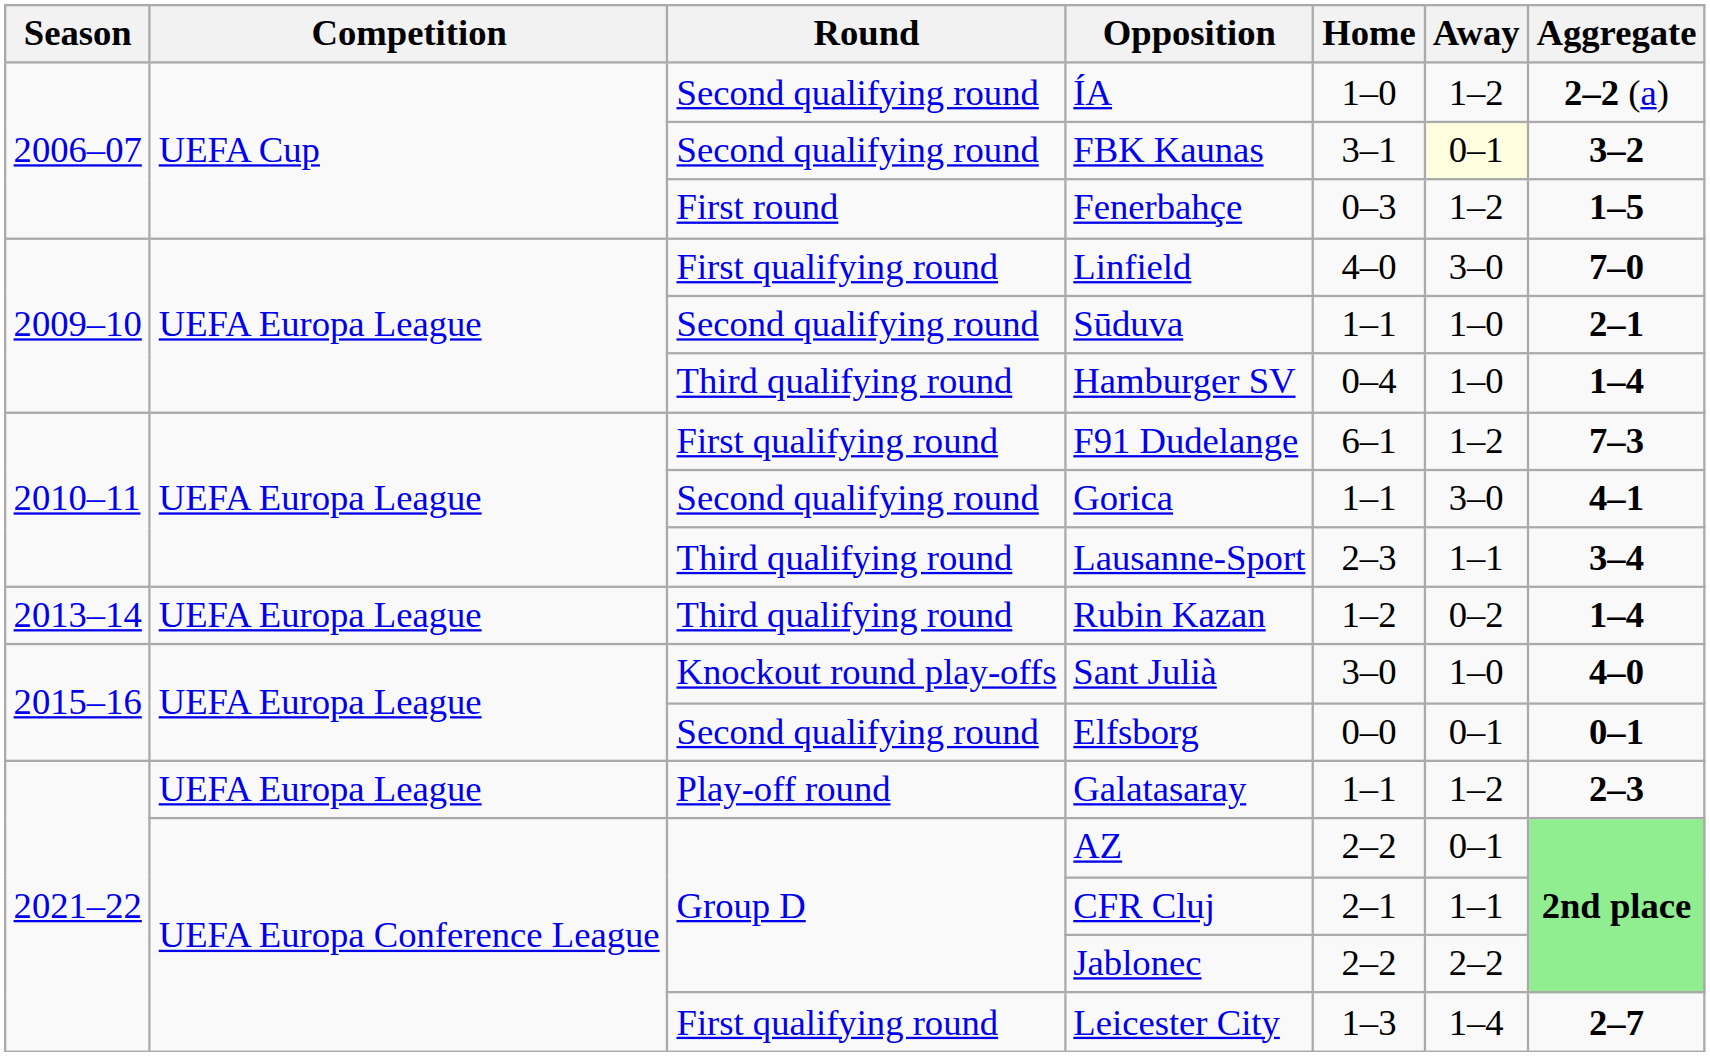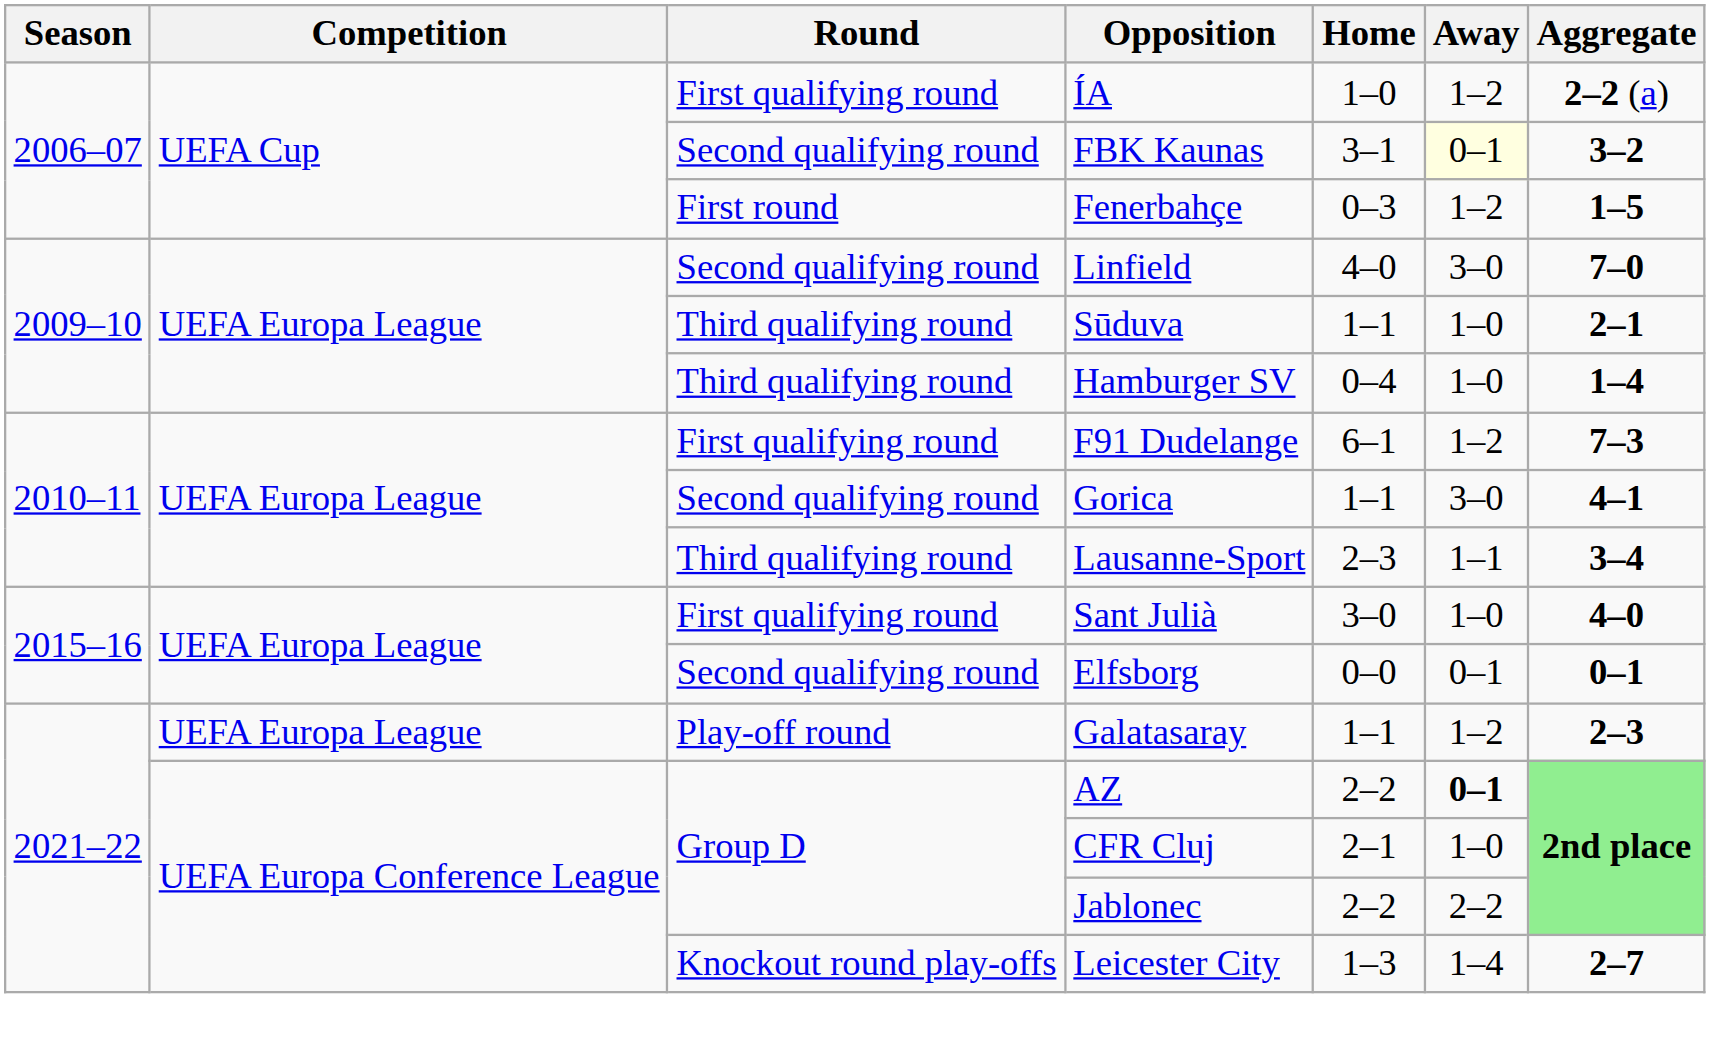 <table class="wikitable">
 <tr>
 <th>Season</th>
 <th>Competition</th>
 <th>Round</th>
 <th>Opposition</th>
 <th>Home</th>
 <th>Away</th>
 <th>Aggregate</th>
 </tr>
 <tr>
 <td rowspan="3"><a href='#'>2006–07</a></td>
 <td rowspan="3"><a href='#'>UEFA Cup</a></td>
-<td><a href='#'>Second qualifying round</a></td>
+<td><a href='#'>First qualifying round</a></td>
 <td> <a href='#'>ÍA</a></td>
 <td style="text-align:center;">1–0</td>
 <td style="text-align:center;">1–2</td>
 <td style="text-align:center;"><strong>2–2</strong> (<a href='#'>a</a>)</td>
 </tr>
 <tr>
 <td><a href='#'>Second qualifying round</a></td>
 <td> <a href='#'>FBK Kaunas</a></td>
 <td style="text-align:center;">3–1</td>
 <td style="background: lightyellow; text-align:center;">0–1</td>
 <td style="text-align:center;"><strong>3–2</strong></td>
 </tr>
 <tr>
 <td><a href='#'>First round</a></td>
 <td> <a href='#'>Fenerbahçe</a></td>
 <td style="text-align:center;">0–3</td>
 <td style="text-align:center;">1–2</td>
 <td style="text-align:center;"><strong>1–5</strong></td>
 </tr>
 <tr>
 <td rowspan="3"><a href='#'>2009–10</a></td>
 <td rowspan="3"><a href='#'>UEFA Europa League</a></td>
-<td><a href='#'>First qualifying round</a></td>
+<td><a href='#'>Second qualifying round</a></td>
 <td> <a href='#'>Linfield</a></td>
 <td style="text-align:center;">4–0</td>
 <td style="text-align:center;">3–0</td>
 <td style="text-align:center;"><strong>7–0</strong></td>
 </tr>
 <tr>
-<td><a href='#'>Second qualifying round</a></td>
+<td><a href='#'>Third qualifying round</a></td>
 <td> <a href='#'>Sūduva</a></td>
 <td style="text-align:center;">1–1</td>
 <td style="text-align:center;">1–0</td>
 <td style="text-align:center;"><strong>2–1</strong></td>
 </tr>
 <tr>
 <td><a href='#'>Third qualifying round</a></td>
 <td> <a href='#'>Hamburger SV</a></td>
 <td style="text-align:center;">0–4</td>
 <td style="text-align:center;">1–0</td>
 <td style="text-align:center;"><strong>1–4</strong></td>
 </tr>
 <tr>
 <td rowspan="3"><a href='#'>2010–11</a></td>
 <td rowspan="3"><a href='#'>UEFA Europa League</a></td>
 <td><a href='#'>First qualifying round</a></td>
 <td> <a href='#'>F91 Dudelange</a></td>
 <td style="text-align:center;">6–1</td>
 <td style="text-align:center;">1–2</td>
 <td style="text-align:center;"><strong>7–3</strong></td>
 </tr>
 <tr>
 <td><a href='#'>Second qualifying round</a></td>
 <td> <a href='#'>Gorica</a></td>
 <td style="text-align:center;">1–1</td>
 <td style="text-align:center;">3–0</td>
 <td style="text-align:center;"><strong>4–1</strong></td>
 </tr>
 <tr>
 <td><a href='#'>Third qualifying round</a></td>
 <td> <a href='#'>Lausanne-Sport</a></td>
 <td style="text-align:center;">2–3</td>
 <td style="text-align:center;">1–1</td>
 <td style="text-align:center;"><strong>3–4</strong></td>
 </tr>
 <tr>
-<td><a href='#'>2013–14</a></td>
-<td><a href='#'>UEFA Europa League</a></td>
-<td><a href='#'>Third qualifying round</a></td>
-<td> <a href='#'>Rubin Kazan</a></td>
-<td style="text-align:center;">1–2</td>
-<td style="text-align:center;">0–2</td>
-<td style="text-align:center;"><strong>1–4</strong></td>
-</tr>
-<tr>
 <td rowspan=2><a href='#'>2015–16</a></td>
 <td rowspan=2><a href='#'>UEFA Europa League</a></td>
-<td><a href='#'>Knockout round play-offs</a></td>
+<td><a href='#'>First qualifying round</a></td>
 <td> <a href='#'>Sant Julià</a></td>
 <td style="text-align:center;">3–0</td>
 <td style="text-align:center;">1–0</td>
 <td style="text-align:center;"><strong>4–0</strong></td>
 </tr>
 <tr>
 <td><a href='#'>Second qualifying round</a></td>
 <td> <a href='#'>Elfsborg</a></td>
 <td style="text-align:center;">0–0</td>
 <td style="text-align:center;">0–1</td>
 <td style="text-align:center;"><strong>0–1</strong></td>
 </tr>
 <tr>
 <td rowspan=5><a href='#'>2021–22</a></td>
 <td rowspan=1><a href='#'>UEFA Europa League</a></td>
 <td><a href='#'>Play-off round</a></td>
 <td> <a href='#'>Galatasaray</a></td>
 <td style="text-align:center;">1–1</td>
 <td style="text-align:center;">1–2</td>
 <td style="text-align:center;"><strong>2–3</strong></td>
 </tr>
 <tr>
 <td rowspan=4><a href='#'>UEFA Europa Conference League</a></td>
 <td rowspan=3><a href='#'>Group D</a></td>
 <td> <a href='#'>AZ</a></td>
 <td style="text-align:center;">2–2</td>
-<td style="text-align:center;">0–1</td>
+<td style="text-align:center;"><strong>0–1</strong></td>
 <td rowspan="3" bgcolor=lightgreen style="text-align:center;"><strong>2nd place</strong></td>
 </tr>
 <tr>
 <td> <a href='#'>CFR Cluj</a></td>
 <td style="text-align:center;">2–1</td>
-<td style="text-align:center;">1–1</td>
+<td style="text-align:center;">1–0</td>
 </tr>
 <tr>
 <td> <a href='#'>Jablonec</a></td>
 <td style="text-align:center;">2–2</td>
 <td style="text-align:center;">2–2</td>
 </tr>
 <tr>
-<td><a href='#'>First qualifying round</a></td>
+<td><a href='#'>Knockout round play-offs</a></td>
 <td> <a href='#'>Leicester City</a></td>
 <td style="text-align:center;">1–3</td>
 <td style="text-align:center;">1–4</td>
 <td style="text-align:center;"><strong>2–7</strong></td>
 </tr>
 </table>
